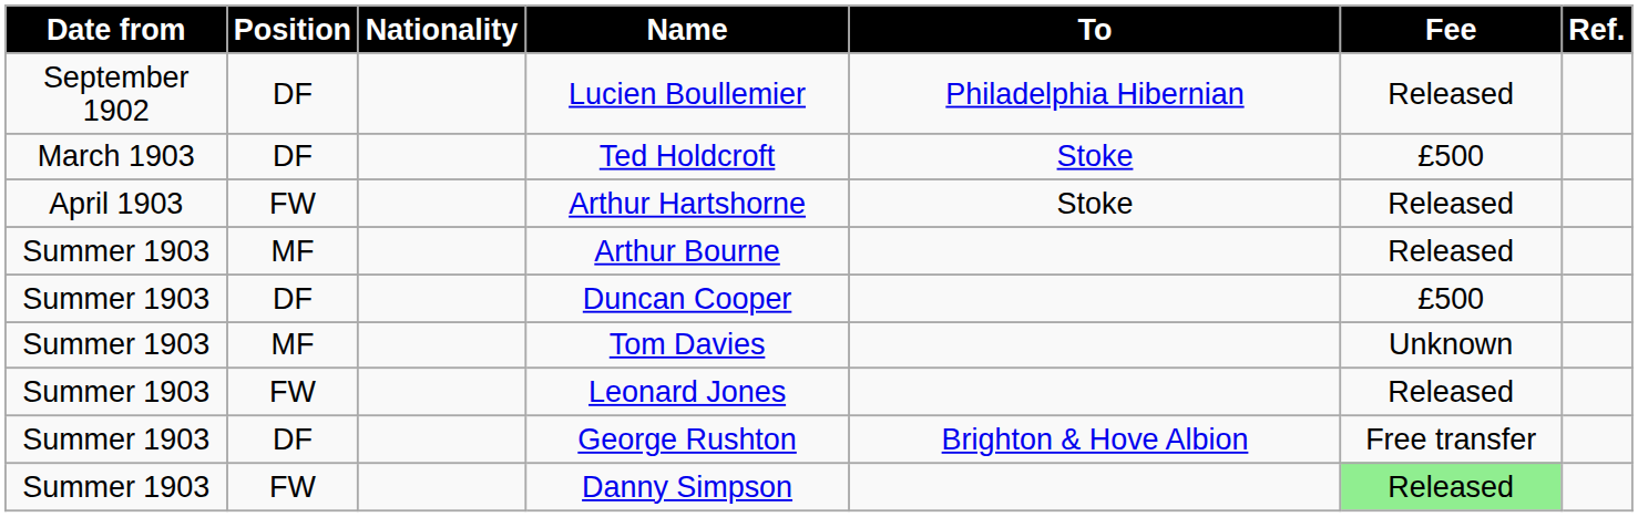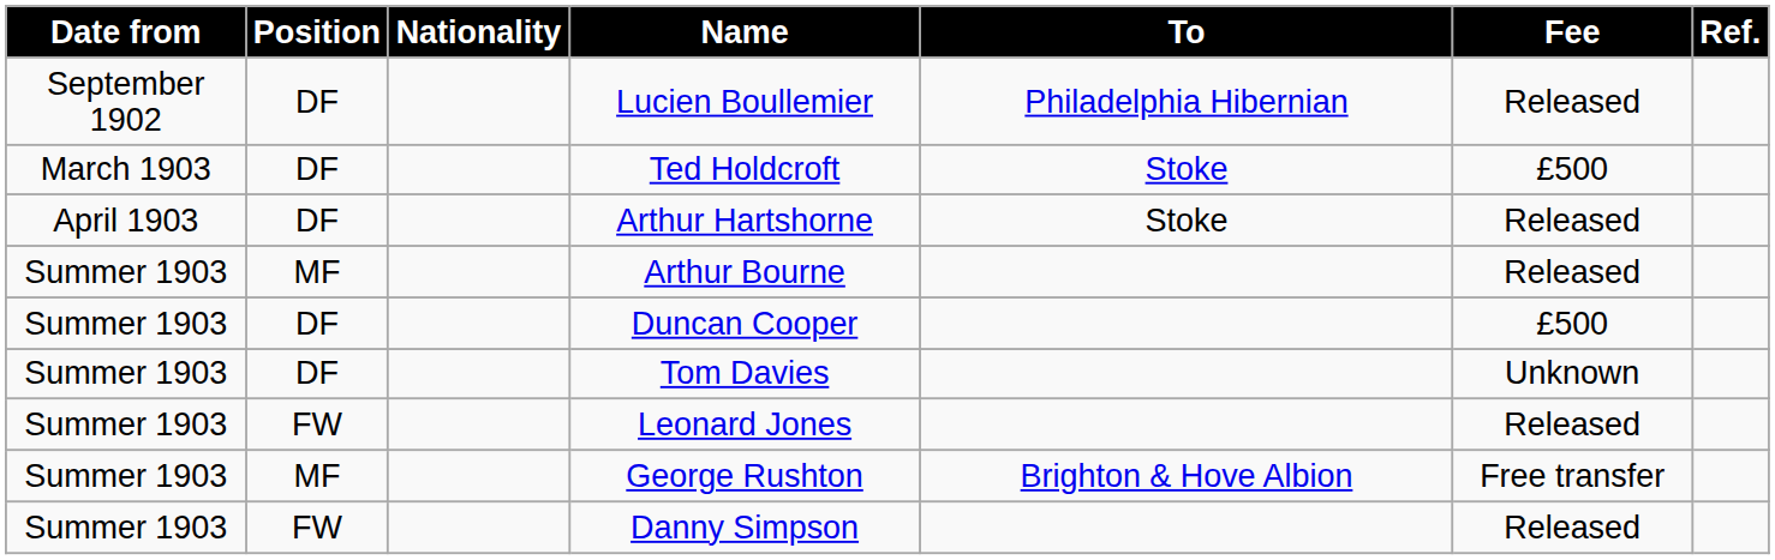 <table class="wikitable" style="text-align:center; font-size:90%; ">
 <tr>
 <th style="background:#000000; color:white; width:100px;">Date from</th>
 <th style="background:#000000; color:white; width:50px;">Position</th>
 <th style="background:#000000; color:white; width:50px;">Nationality</th>
 <th style="background:#000000; color:white; width:150px;">Name</th>
 <th style="background:#000000; color:white; width:230px;">To</th>
 <th style="background:#000000; color:white; width:100px;">Fee</th>
 <th style="background:#000000; color:white; width:25px;">Ref.</th>
 </tr>
 <tr>
 <td>September 1902</td>
 <td>DF</td>
 <td></td>
 <td><a href='#'>Lucien Boullemier</a></td>
 <td> <a href='#'>Philadelphia Hibernian</a></td>
 <td>Released</td>
 <td></td>
 </tr>
 <tr>
 <td>March 1903</td>
 <td>DF</td>
 <td></td>
 <td><a href='#'>Ted Holdcroft</a></td>
 <td><a href='#'>Stoke</a></td>
 <td>£500</td>
 <td></td>
 </tr>
 <tr>
 <td>April 1903</td>
-<td>FW</td>
+<td>DF</td>
 <td></td>
 <td><a href='#'>Arthur Hartshorne</a></td>
 <td>Stoke</td>
 <td>Released</td>
 <td></td>
 </tr>
 <tr>
 <td>Summer 1903</td>
 <td>MF</td>
 <td></td>
 <td><a href='#'>Arthur Bourne</a></td>
 <td></td>
 <td>Released</td>
 <td></td>
 </tr>
 <tr>
 <td>Summer 1903</td>
 <td>DF</td>
 <td></td>
 <td><a href='#'>Duncan Cooper</a></td>
 <td></td>
 <td>£500</td>
 <td></td>
 </tr>
 <tr>
 <td>Summer 1903</td>
-<td>MF</td>
+<td>DF</td>
 <td></td>
 <td><a href='#'>Tom Davies</a></td>
 <td></td>
 <td>Unknown</td>
 <td></td>
 </tr>
 <tr>
 <td>Summer 1903</td>
 <td>FW</td>
 <td></td>
 <td><a href='#'>Leonard Jones</a></td>
 <td></td>
 <td>Released</td>
 <td></td>
 </tr>
 <tr>
 <td>Summer 1903</td>
-<td>DF</td>
+<td>MF</td>
 <td></td>
 <td><a href='#'>George Rushton</a></td>
 <td><a href='#'>Brighton & Hove Albion</a></td>
 <td>Free transfer</td>
 <td></td>
 </tr>
 <tr>
 <td>Summer 1903</td>
 <td>FW</td>
 <td></td>
 <td><a href='#'>Danny Simpson</a></td>
 <td></td>
-<td style="background: lightgreen;">Released</td>
+<td>Released</td>
 <td></td>
 </tr>
 </table>
